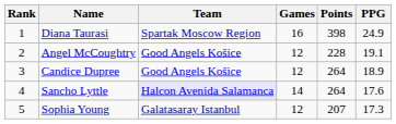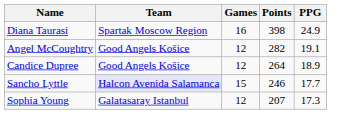 <table class="wikitable" style="text-align: center;">
 <tr>
-<th>Rank</th>
 <th>Name</th>
 <th>Team</th>
 <th>Games</th>
 <th>Points</th>
 <th width=40>PPG</th>
 </tr>
 <tr>
-<td>1</td>
 <td align="left"> <a href='#'>Diana Taurasi</a></td>
 <td align=left> <a href='#'>Spartak Moscow Region</a></td>
 <td>16</td>
 <td>398</td>
 <td>24.9</td>
 </tr>
 <tr>
-<td>2</td>
 <td align="left"> <a href='#'>Angel McCoughtry</a></td>
 <td align=left> <a href='#'>Good Angels Košice</a></td>
 <td>12</td>
-<td>228</td>
+<td>282</td>
 <td>19.1</td>
 </tr>
 <tr>
-<td>3</td>
 <td align="left"> <a href='#'>Candice Dupree</a></td>
 <td align=left> <a href='#'>Good Angels Košice</a></td>
 <td>12</td>
 <td>264</td>
 <td>18.9</td>
 </tr>
 <tr>
-<td>4</td>
 <td align="left"> <a href='#'>Sancho Lyttle</a></td>
 <td align=left style="background: lavender;"> <a href='#'>Halcon Avenida Salamanca</a></td>
-<td>14</td>
-<td>264</td>
-<td>17.6</td>
+<td>15</td>
+<td>246</td>
+<td>17.7</td>
 </tr>
 <tr>
-<td>5</td>
 <td align="left"> <a href='#'>Sophia Young</a></td>
 <td align=left> <a href='#'>Galatasaray Istanbul</a></td>
 <td>12</td>
 <td>207</td>
 <td>17.3</td>
 </tr>
 </table>
